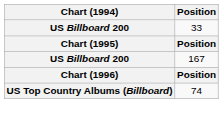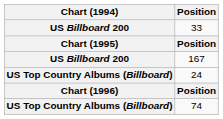 <table class="wikitable plainrowheaders" style="text-align:center">
 <tr>
 <th scope="col">Chart (1994)</th>
 <th scope="col">Position</th>
 </tr>
 <tr>
 <th scope="row">US <em>Billboard</em> 200</th>
 <td>33</td>
 </tr>
 <tr>
 <th scope="col">Chart (1995)</th>
 <th scope="col">Position</th>
 </tr>
 <tr>
 <th scope="row">US <em>Billboard</em> 200</th>
 <td>167</td>
 </tr>
 <tr>
+<th scope="row">US Top Country Albums (<em>Billboard</em>)</th>
+<td>24</td>
+</tr>
+<tr>
 <th scope="col">Chart (1996)</th>
 <th scope="col">Position</th>
 </tr>
 <tr>
 <th scope="row">US Top Country Albums (<em>Billboard</em>)</th>
 <td>74</td>
 </tr>
 </table>
